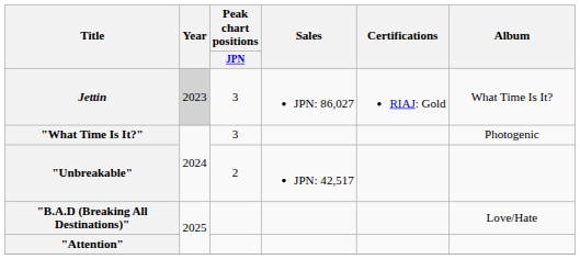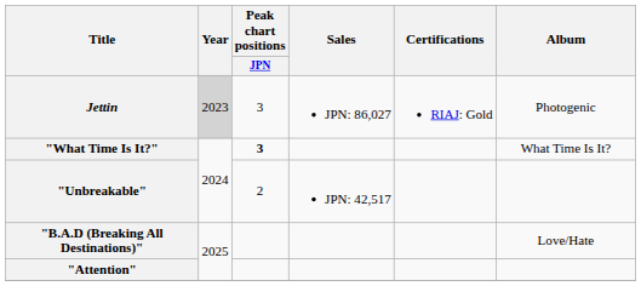 <table class="wikitable plainrowheaders" style="text-align:center;">
 <tr>
 <th scope="col" rowspan="2" style="width:14em;">Title</th>
 <th scope="col" rowspan="2" style="width:2em;">Year</th>
 <th scope="col">Peak chart positions</th>
 <th scope="col" rowspan="2">Sales</th>
 <th scope="col" rowspan="2">Certifications</th>
 <th scope="col" rowspan="2" style="width:10em;">Album</th>
 </tr>
 <tr>
 <th scope="col" style="width:2.75em;font-size:85%;"><a href='#'>JPN</a><br></th>
 </tr>
 <tr>
 <th scope="row"><em>Jettin<strong></th>
 <td style="background: lightgrey;">2023</td>
 <td>3</td>
 <td><br><ul><li>JPN: 86,027</li></ul></td>
 <td><br><ul><li><a href='#'>RIAJ</a>: Gold </li></ul></td>
-<td></em>What Time Is It?<em></td>
+<td></em>Photogenic<em></td>
 </tr>
 <tr>
 <th scope="row">"What Time Is It?"</th>
 <td rowspan="2">2024</td>
-<td>3</td>
+<td><strong>3</strong></td>
 <td></td>
 <td></td>
-<td></em>Photogenic<em></td>
+<td></em>What Time Is It?<em></td>
 </tr>
 <tr>
 <th scope="row">"Unbreakable"</th>
 <td>2</td>
 <td><br><ul><li>JPN: 42,517</li></ul></td>
 <td></td>
 <td></td>
 </tr>
 <tr>
 <th scope="row">"B.A.D (Breaking All Destinations)"</th>
 <td rowspan="2">2025</td>
 <td></td>
 <td></td>
 <td></td>
 <td></em>Love/Hate<em></td>
 </tr>
 <tr>
 <th scope="row">"Attention"</th>
 <td></td>
 <td></td>
 <td></td>
 <td></td>
 </tr>
 <tr>
 </tr>
 </table>
